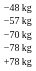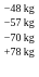 <table>
 <tr>
 <td>−48 kg</td>
 <td></td>
 <td></td>
 <td><br></td>
 </tr>
 <tr>
 <td>−57 kg</td>
 <td></td>
 <td></td>
 <td><br></td>
 </tr>
 <tr>
 <td>−70 kg</td>
 <td></td>
 <td></td>
 <td><br></td>
 </tr>
 <tr>
-<td>−78 kg</td>
-<td></td>
-<td></td>
-<td><br></td>
-</tr>
-<tr>
 <td>+78 kg</td>
 <td></td>
 <td></td>
 <td><br></td>
 </tr>
 </table>
